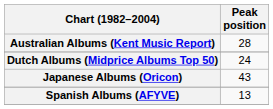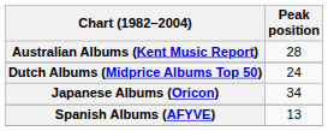 <table class="wikitable sortable plainrowheaders" style="text-align:center">
 <tr>
 <th scope="col">Chart (1982–2004)</th>
 <th scope="col">Peak<br>position</th>
 </tr>
 <tr>
 <th scope="row">Australian Albums (<a href='#'>Kent Music Report</a>)</th>
 <td>28</td>
 </tr>
 <tr>
 </tr>
 <tr>
 <th scope="row">Dutch Albums (<a href='#'>Midprice Albums Top 50</a>)</th>
 <td>24</td>
 </tr>
 <tr>
 <th scope="row">Japanese Albums (<a href='#'>Oricon</a>)</th>
-<td>43</td>
+<td>34</td>
 </tr>
 <tr>
 </tr>
 <tr>
 <th scope="row">Spanish Albums (<a href='#'>AFYVE</a>)</th>
 <td>13</td>
 </tr>
 <tr>
 </tr>
 <tr>
 </tr>
 <tr>
 </tr>
 </table>
